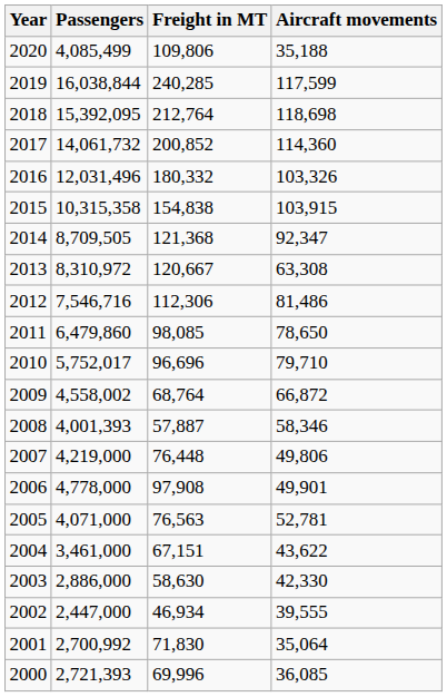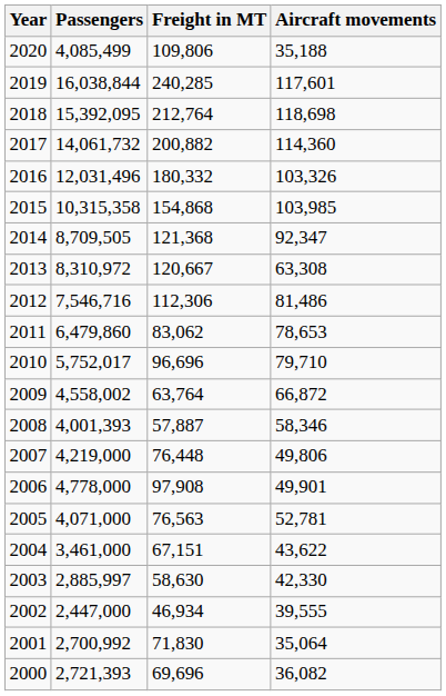 <table class="wikitable" style="font-size: 105%">
 <tr>
 <th>Year</th>
 <th>Passengers</th>
 <th>Freight in <strong>MT</strong></th>
 <th>Aircraft movements</th>
 </tr>
 <tr>
 <td>2020</td>
 <td>4,085,499 </td>
 <td>109,806 </td>
 <td>35,188</td>
 </tr>
 <tr>
 <td>2019</td>
 <td>16,038,844 </td>
 <td>240,285 </td>
-<td>117,599</td>
+<td>117,601</td>
 </tr>
 <tr>
 <td>2018</td>
 <td>15,392,095 </td>
 <td>212,764 </td>
 <td>118,698</td>
 </tr>
 <tr>
 <td>2017</td>
 <td>14,061,732 </td>
-<td>200,852 </td>
+<td>200,882 </td>
 <td>114,360</td>
 </tr>
 <tr>
 <td>2016</td>
 <td>12,031,496 </td>
 <td>180,332 </td>
 <td>103,326</td>
 </tr>
 <tr>
 <td>2015</td>
 <td>10,315,358 </td>
-<td>154,838 </td>
-<td>103,915</td>
+<td>154,868 </td>
+<td>103,985</td>
 </tr>
 <tr>
 <td>2014</td>
 <td>8,709,505 </td>
 <td>121,368 </td>
 <td>92,347</td>
 </tr>
 <tr>
 <td>2013</td>
 <td>8,310,972 </td>
 <td>120,667 </td>
 <td>63,308</td>
 </tr>
 <tr>
 <td>2012</td>
 <td>7,546,716 </td>
 <td>112,306 </td>
 <td>81,486</td>
 </tr>
 <tr>
 <td>2011</td>
 <td>6,479,860 </td>
-<td>98,085 </td>
-<td>78,650</td>
+<td>83,062 </td>
+<td>78,653</td>
 </tr>
 <tr>
 <td>2010</td>
 <td>5,752,017 </td>
 <td>96,696 </td>
 <td>79,710</td>
 </tr>
 <tr>
 <td>2009</td>
 <td>4,558,002 </td>
-<td>68,764 </td>
+<td>63,764 </td>
 <td>66,872</td>
 </tr>
 <tr>
 <td>2008</td>
 <td>4,001,393 </td>
 <td>57,887 </td>
 <td>58,346</td>
 </tr>
 <tr>
 <td>2007</td>
 <td>4,219,000 </td>
 <td>76,448 </td>
 <td>49,806</td>
 </tr>
 <tr>
 <td>2006</td>
 <td>4,778,000 </td>
 <td>97,908 </td>
 <td>49,901</td>
 </tr>
 <tr>
 <td>2005</td>
 <td>4,071,000 </td>
 <td>76,563 </td>
 <td>52,781</td>
 </tr>
 <tr>
 <td>2004</td>
 <td>3,461,000</td>
 <td>67,151 </td>
 <td>43,622</td>
 </tr>
 <tr>
 <td>2003</td>
-<td>2,886,000 </td>
+<td>2,885,997 </td>
 <td>58,630 </td>
 <td>42,330</td>
 </tr>
 <tr>
 <td>2002</td>
 <td>2,447,000 </td>
 <td>46,934 </td>
 <td>39,555</td>
 </tr>
 <tr>
 <td>2001</td>
 <td>2,700,992 </td>
 <td>71,830 </td>
 <td>35,064</td>
 </tr>
 <tr>
 <td>2000</td>
 <td>2,721,393</td>
-<td>69,996</td>
-<td>36,085</td>
+<td>69,696</td>
+<td>36,082</td>
 </tr>
 </table>
